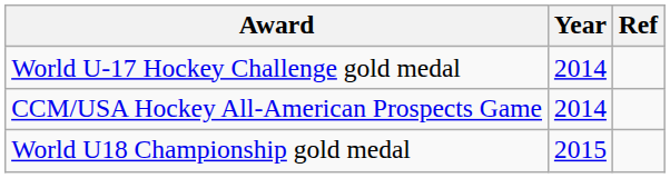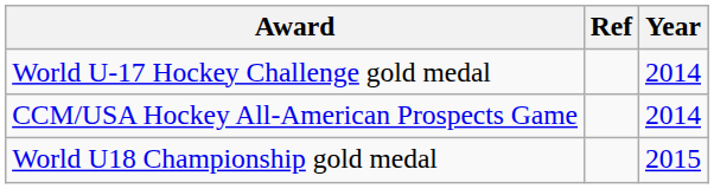 <table class="wikitable">
 <tr>
 <th>Award</th>
+<th>Ref</th>
 <th>Year</th>
-<th>Ref</th>
 </tr>
 <tr>
 <td><a href='#'>World U-17 Hockey Challenge</a> gold medal</td>
+<td></td>
 <td><a href='#'>2014</a></td>
-<td></td>
 </tr>
 <tr>
 <td><a href='#'>CCM/USA Hockey All-American Prospects Game</a></td>
+<td></td>
 <td><a href='#'>2014</a></td>
-<td></td>
 </tr>
 <tr>
 <td><a href='#'>World U18 Championship</a> gold medal</td>
+<td></td>
 <td><a href='#'>2015</a></td>
-<td></td>
 </tr>
 </table>
